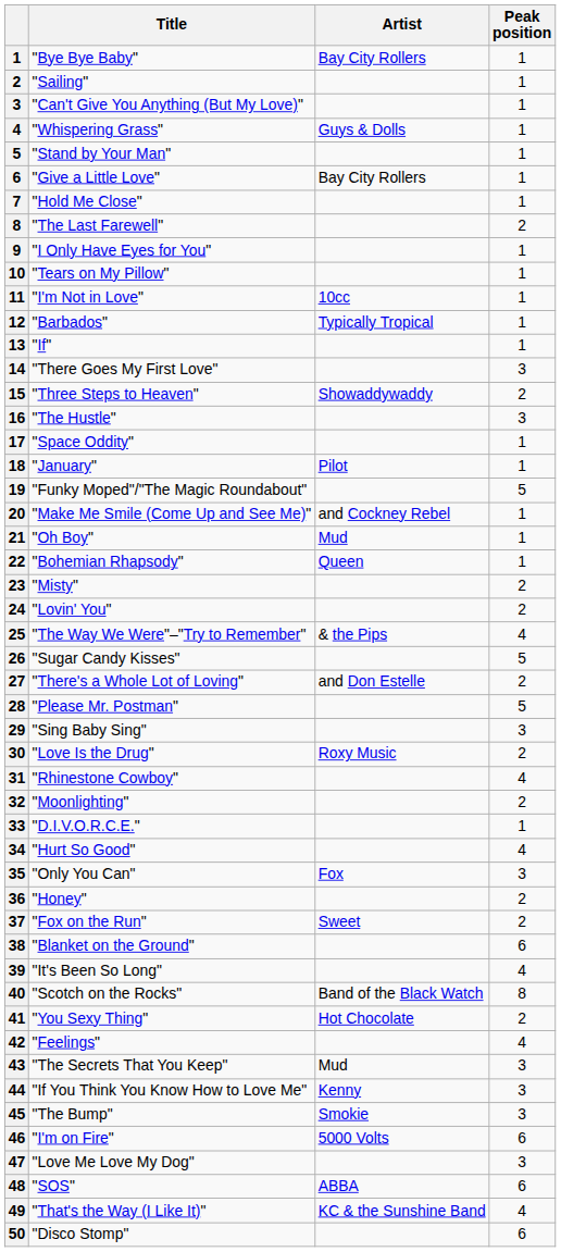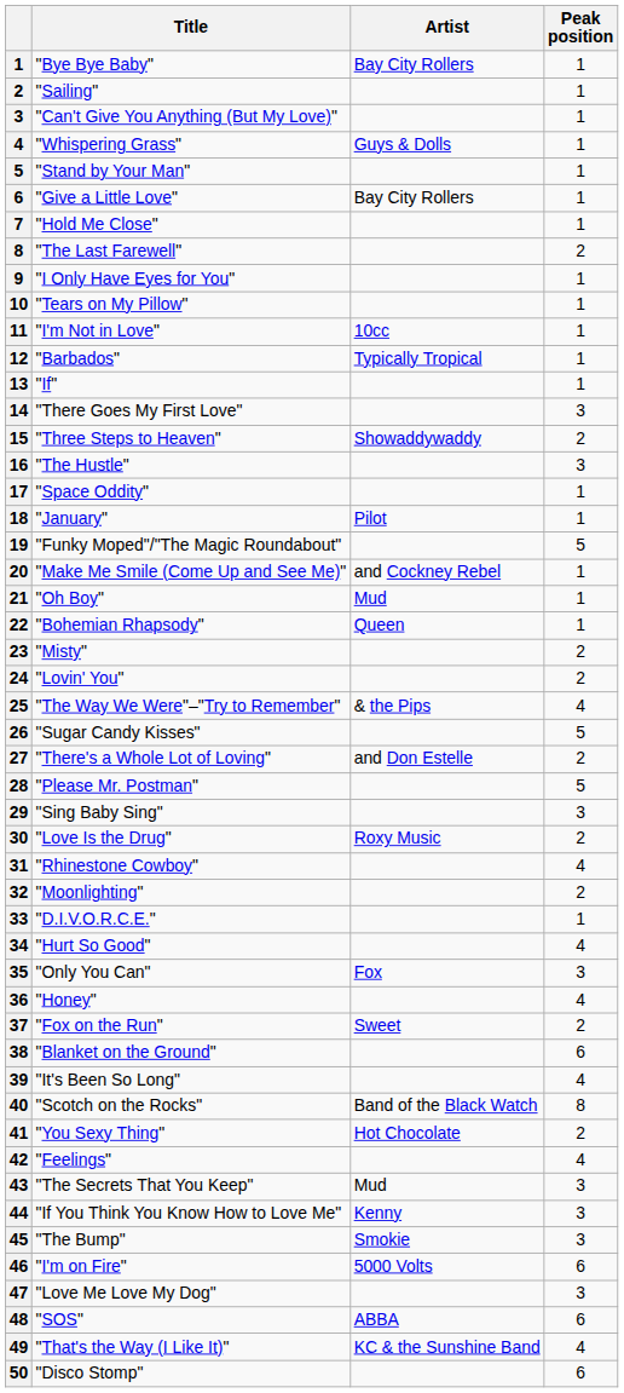 <table class="wikitable sortable plainrowheaders">
 <tr>
 <th scope=col></th>
 <th scope=col>Title</th>
 <th scope=col>Artist</th>
 <th scope=col>Peak<br>position</th>
 </tr>
 <tr>
 <th scope=row style="text-align:center;">1</th>
 <td>"<a href='#'>Bye Bye Baby</a>"</td>
 <td><a href='#'>Bay City Rollers</a></td>
 <td align="center">1</td>
 </tr>
 <tr>
 <th scope=row style="text-align:center;">2</th>
 <td>"<a href='#'>Sailing</a>"</td>
 <td></td>
 <td align="center">1</td>
 </tr>
 <tr>
 <th scope=row style="text-align:center;">3</th>
 <td>"<a href='#'>Can't Give You Anything (But My Love)</a>"</td>
 <td></td>
 <td align="center">1</td>
 </tr>
 <tr>
 <th scope=row style="text-align:center;">4</th>
 <td>"<a href='#'>Whispering Grass</a>"</td>
 <td><a href='#'>Guys & Dolls</a></td>
 <td align="center">1</td>
 </tr>
 <tr>
 <th scope=row style="text-align:center;">5</th>
 <td>"<a href='#'>Stand by Your Man</a>"</td>
 <td></td>
 <td align="center">1</td>
 </tr>
 <tr>
 <th scope=row style="text-align:center;">6</th>
 <td>"<a href='#'>Give a Little Love</a>"</td>
 <td>Bay City Rollers</td>
 <td align="center">1</td>
 </tr>
 <tr>
 <th scope=row style="text-align:center;">7</th>
 <td>"<a href='#'>Hold Me Close</a>"</td>
 <td></td>
 <td align="center">1</td>
 </tr>
 <tr>
 <th scope=row style="text-align:center;">8</th>
 <td>"<a href='#'>The Last Farewell</a>"</td>
 <td></td>
 <td align="center">2</td>
 </tr>
 <tr>
 <th scope=row style="text-align:center;">9</th>
 <td>"<a href='#'>I Only Have Eyes for You</a>"</td>
 <td></td>
 <td align="center">1</td>
 </tr>
 <tr>
 <th scope=row style="text-align:center;">10</th>
 <td>"<a href='#'>Tears on My Pillow</a>"</td>
 <td></td>
 <td align="center">1</td>
 </tr>
 <tr>
 <th scope=row style="text-align:center;">11</th>
 <td>"<a href='#'>I'm Not in Love</a>"</td>
 <td><a href='#'>10cc</a></td>
 <td align="center">1</td>
 </tr>
 <tr>
 <th scope=row style="text-align:center;">12</th>
 <td>"<a href='#'>Barbados</a>"</td>
 <td><a href='#'>Typically Tropical</a></td>
 <td align="center">1</td>
 </tr>
 <tr>
 <th scope=row style="text-align:center;">13</th>
 <td>"<a href='#'>If</a>"</td>
 <td></td>
 <td align="center">1</td>
 </tr>
 <tr>
 <th scope=row style="text-align:center;">14</th>
 <td>"There Goes My First Love"</td>
 <td></td>
 <td align="center">3</td>
 </tr>
 <tr>
 <th scope=row style="text-align:center;">15</th>
 <td>"<a href='#'>Three Steps to Heaven</a>"</td>
 <td><a href='#'>Showaddywaddy</a></td>
 <td align="center">2</td>
 </tr>
 <tr>
 <th scope=row style="text-align:center;">16</th>
 <td>"<a href='#'>The Hustle</a>"</td>
 <td></td>
 <td align="center">3</td>
 </tr>
 <tr>
 <th scope=row style="text-align:center;">17</th>
 <td>"<a href='#'>Space Oddity</a>"</td>
 <td></td>
 <td align="center">1</td>
 </tr>
 <tr>
 <th scope=row style="text-align:center;">18</th>
 <td>"<a href='#'>January</a>"</td>
 <td><a href='#'>Pilot</a></td>
 <td align="center">1</td>
 </tr>
 <tr>
 <th scope=row style="text-align:center;">19</th>
 <td>"Funky Moped"/"The Magic Roundabout"</td>
 <td></td>
 <td align="center">5</td>
 </tr>
 <tr>
 <th scope=row style="text-align:center;">20</th>
 <td>"<a href='#'>Make Me Smile (Come Up and See Me)</a>"</td>
 <td> and <a href='#'>Cockney Rebel</a></td>
 <td align="center">1</td>
 </tr>
 <tr>
 <th scope=row style="text-align:center;">21</th>
 <td>"<a href='#'>Oh Boy</a>"</td>
 <td><a href='#'>Mud</a></td>
 <td align="center">1</td>
 </tr>
 <tr>
 <th scope=row style="text-align:center;">22</th>
 <td>"<a href='#'>Bohemian Rhapsody</a>"</td>
 <td><a href='#'>Queen</a></td>
 <td align="center">1</td>
 </tr>
 <tr>
 <th scope=row style="text-align:center;">23</th>
 <td>"<a href='#'>Misty</a>"</td>
 <td></td>
 <td align="center">2</td>
 </tr>
 <tr>
 <th scope=row style="text-align:center;">24</th>
 <td>"<a href='#'>Lovin' You</a>"</td>
 <td></td>
 <td align="center">2</td>
 </tr>
 <tr>
 <th scope=row style="text-align:center;">25</th>
 <td>"<a href='#'>The Way We Were</a>"–"<a href='#'>Try to Remember</a>"</td>
 <td> & <a href='#'>the Pips</a></td>
 <td align="center">4</td>
 </tr>
 <tr>
 <th scope=row style="text-align:center;">26</th>
 <td>"Sugar Candy Kisses"</td>
 <td></td>
 <td align="center">5</td>
 </tr>
 <tr>
 <th scope=row style="text-align:center;">27</th>
 <td>"<a href='#'>There's a Whole Lot of Loving</a>"</td>
 <td> and <a href='#'>Don Estelle</a></td>
 <td align="center">2</td>
 </tr>
 <tr>
 <th scope=row style="text-align:center;">28</th>
 <td>"<a href='#'>Please Mr. Postman</a>"</td>
 <td></td>
 <td align="center">5</td>
 </tr>
 <tr>
 <th scope=row style="text-align:center;">29</th>
 <td>"Sing Baby Sing"</td>
 <td></td>
 <td align="center">3</td>
 </tr>
 <tr>
 <th scope=row style="text-align:center;">30</th>
 <td>"<a href='#'>Love Is the Drug</a>"</td>
 <td><a href='#'>Roxy Music</a></td>
 <td align="center">2</td>
 </tr>
 <tr>
 <th scope=row style="text-align:center;">31</th>
 <td>"<a href='#'>Rhinestone Cowboy</a>"</td>
 <td></td>
 <td align="center">4</td>
 </tr>
 <tr>
 <th scope=row style="text-align:center;">32</th>
 <td>"<a href='#'>Moonlighting</a>"</td>
 <td></td>
 <td align="center">2</td>
 </tr>
 <tr>
 <th scope=row style="text-align:center;">33</th>
 <td>"<a href='#'>D.I.V.O.R.C.E.</a>"</td>
 <td></td>
 <td align="center">1</td>
 </tr>
 <tr>
 <th scope=row style="text-align:center;">34</th>
 <td>"<a href='#'>Hurt So Good</a>"</td>
 <td></td>
 <td align="center">4</td>
 </tr>
 <tr>
 <th scope=row style="text-align:center;">35</th>
 <td>"Only You Can"</td>
 <td><a href='#'>Fox</a></td>
 <td align="center">3</td>
 </tr>
 <tr>
 <th scope=row style="text-align:center;">36</th>
 <td>"<a href='#'>Honey</a>"</td>
 <td></td>
-<td align="center">2</td>
+<td align="center">4</td>
 </tr>
 <tr>
 <th scope=row style="text-align:center;">37</th>
 <td>"<a href='#'>Fox on the Run</a>"</td>
 <td><a href='#'>Sweet</a></td>
 <td align="center">2</td>
 </tr>
 <tr>
 <th scope=row style="text-align:center;">38</th>
 <td>"<a href='#'>Blanket on the Ground</a>"</td>
 <td></td>
 <td align="center">6</td>
 </tr>
 <tr>
 <th scope=row style="text-align:center;">39</th>
 <td>"It's Been So Long"</td>
 <td></td>
 <td align="center">4</td>
 </tr>
 <tr>
 <th scope=row style="text-align:center;">40</th>
 <td>"Scotch on the Rocks"</td>
 <td>Band of the <a href='#'>Black Watch</a></td>
 <td align="center">8</td>
 </tr>
 <tr>
 <th scope=row style="text-align:center;">41</th>
 <td>"<a href='#'>You Sexy Thing</a>"</td>
 <td><a href='#'>Hot Chocolate</a></td>
 <td align="center">2</td>
 </tr>
 <tr>
 <th scope=row style="text-align:center;">42</th>
 <td>"<a href='#'>Feelings</a>"</td>
 <td></td>
 <td align="center">4</td>
 </tr>
 <tr>
 <th scope=row style="text-align:center;">43</th>
 <td>"The Secrets That You Keep"</td>
 <td>Mud</td>
 <td align="center">3</td>
 </tr>
 <tr>
 <th scope=row style="text-align:center;">44</th>
 <td>"If You Think You Know How to Love Me"</td>
 <td><a href='#'>Kenny</a></td>
 <td align="center">3</td>
 </tr>
 <tr>
 <th scope=row style="text-align:center;">45</th>
 <td>"The Bump"</td>
 <td><a href='#'>Smokie</a></td>
 <td align="center">3</td>
 </tr>
 <tr>
 <th scope=row style="text-align:center;">46</th>
 <td>"<a href='#'>I'm on Fire</a>"</td>
 <td><a href='#'>5000 Volts</a></td>
 <td align="center">6</td>
 </tr>
 <tr>
 <th scope=row style="text-align:center;">47</th>
 <td>"Love Me Love My Dog"</td>
 <td></td>
 <td align="center">3</td>
 </tr>
 <tr>
 <th scope=row style="text-align:center;">48</th>
 <td>"<a href='#'>SOS</a>"</td>
 <td><a href='#'>ABBA</a></td>
 <td align="center">6</td>
 </tr>
 <tr>
 <th scope=row style="text-align:center;">49</th>
 <td>"<a href='#'>That's the Way (I Like It)</a>"</td>
 <td><a href='#'>KC & the Sunshine Band</a></td>
 <td align="center">4</td>
 </tr>
 <tr>
 <th scope=row style="text-align:center;">50</th>
 <td>"Disco Stomp"</td>
 <td></td>
 <td align="center">6</td>
 </tr>
 </table>
